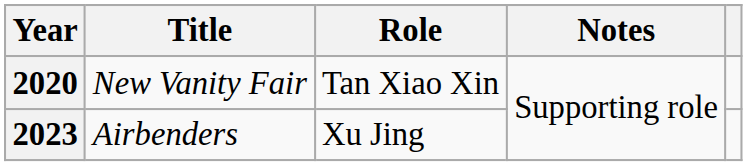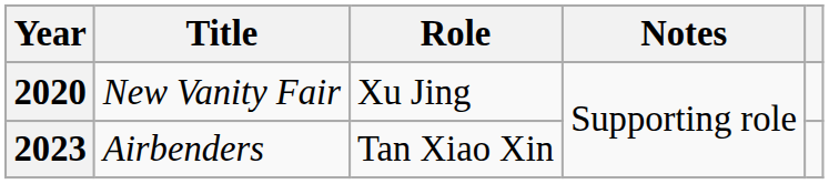 <table class="wikitable plainrowheaders sortable">
 <tr>
 <th scope="col">Year</th>
 <th scope="col">Title</th>
 <th scope="col">Role</th>
 <th scope="col">Notes</th>
 <th class="unsortable" scope="col"></th>
 </tr>
 <tr>
 <th scope="row">2020</th>
 <td><em>New Vanity Fair</em></td>
-<td>Tan Xiao Xin</td>
+<td>Xu Jing</td>
 <td rowspan="2">Supporting role</td>
 <td style="text-align:center"></td>
 </tr>
 <tr>
 <th scope="row">2023</th>
 <td><em>Airbenders</em></td>
-<td>Xu Jing</td>
+<td>Tan Xiao Xin</td>
 <td style="text-align:center"></td>
 </tr>
 </table>
